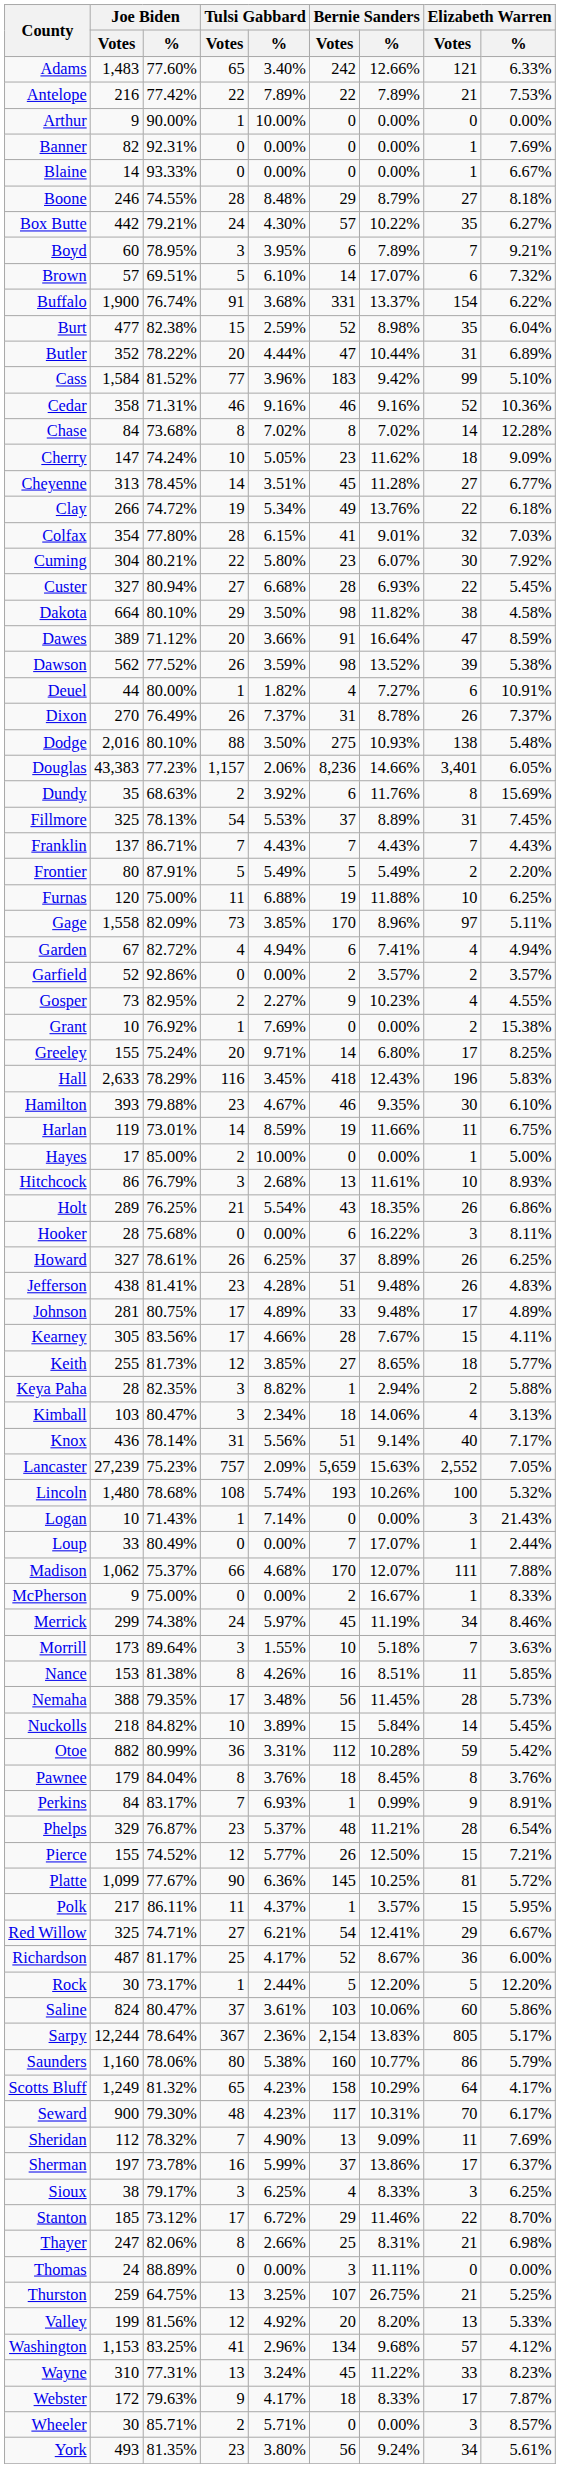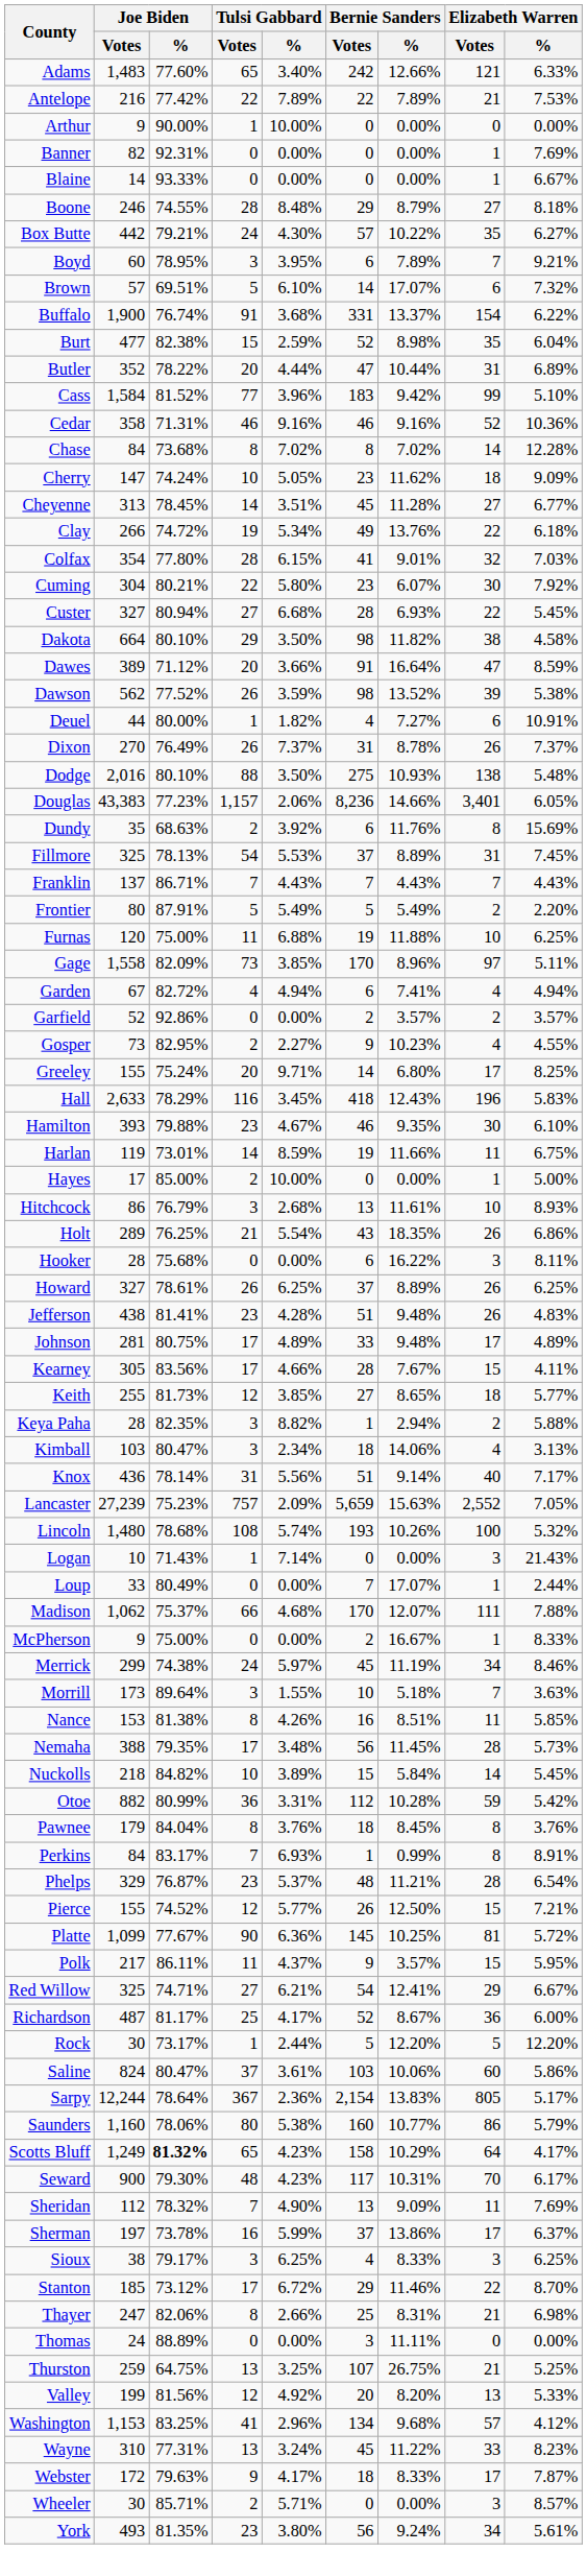 <table class="wikitable sortable mw-collapsible mw-collapsed" style="text-align:right;">
 <tr>
 <th rowspan=2>County</th>
 <th colspan=2>Joe Biden</th>
 <th colspan=2>Tulsi Gabbard</th>
 <th colspan=2>Bernie Sanders</th>
 <th colspan=2>Elizabeth Warren</th>
 </tr>
 <tr>
 <th>Votes</th>
 <th>%</th>
 <th>Votes</th>
 <th>%</th>
 <th>Votes</th>
 <th>%</th>
 <th>Votes</th>
 <th>%</th>
 </tr>
 <tr>
 <td><a href='#'>Adams</a></td>
 <td>1,483</td>
 <td>77.60%</td>
 <td>65</td>
 <td>3.40%</td>
 <td>242</td>
 <td>12.66%</td>
 <td>121</td>
 <td>6.33%</td>
 </tr>
 <tr>
 <td><a href='#'>Antelope</a></td>
 <td>216</td>
 <td>77.42%</td>
 <td>22</td>
 <td>7.89%</td>
 <td>22</td>
 <td>7.89%</td>
 <td>21</td>
 <td>7.53%</td>
 </tr>
 <tr>
 <td><a href='#'>Arthur</a></td>
 <td>9</td>
 <td>90.00%</td>
 <td>1</td>
 <td>10.00%</td>
 <td>0</td>
 <td>0.00%</td>
 <td>0</td>
 <td>0.00%</td>
 </tr>
 <tr>
 <td><a href='#'>Banner</a></td>
 <td>82</td>
 <td>92.31%</td>
 <td>0</td>
 <td>0.00%</td>
 <td>0</td>
 <td>0.00%</td>
 <td>1</td>
 <td>7.69%</td>
 </tr>
 <tr>
 <td><a href='#'>Blaine</a></td>
 <td>14</td>
 <td>93.33%</td>
 <td>0</td>
 <td>0.00%</td>
 <td>0</td>
 <td>0.00%</td>
 <td>1</td>
 <td>6.67%</td>
 </tr>
 <tr>
 <td><a href='#'>Boone</a></td>
 <td>246</td>
 <td>74.55%</td>
 <td>28</td>
 <td>8.48%</td>
 <td>29</td>
 <td>8.79%</td>
 <td>27</td>
 <td>8.18%</td>
 </tr>
 <tr>
 <td><a href='#'>Box Butte</a></td>
 <td>442</td>
 <td>79.21%</td>
 <td>24</td>
 <td>4.30%</td>
 <td>57</td>
 <td>10.22%</td>
 <td>35</td>
 <td>6.27%</td>
 </tr>
 <tr>
 <td><a href='#'>Boyd</a></td>
 <td>60</td>
 <td>78.95%</td>
 <td>3</td>
 <td>3.95%</td>
 <td>6</td>
 <td>7.89%</td>
 <td>7</td>
 <td>9.21%</td>
 </tr>
 <tr>
 <td><a href='#'>Brown</a></td>
 <td>57</td>
 <td>69.51%</td>
 <td>5</td>
 <td>6.10%</td>
 <td>14</td>
 <td>17.07%</td>
 <td>6</td>
 <td>7.32%</td>
 </tr>
 <tr>
 <td><a href='#'>Buffalo</a></td>
 <td>1,900</td>
 <td>76.74%</td>
 <td>91</td>
 <td>3.68%</td>
 <td>331</td>
 <td>13.37%</td>
 <td>154</td>
 <td>6.22%</td>
 </tr>
 <tr>
 <td><a href='#'>Burt</a></td>
 <td>477</td>
 <td>82.38%</td>
 <td>15</td>
 <td>2.59%</td>
 <td>52</td>
 <td>8.98%</td>
 <td>35</td>
 <td>6.04%</td>
 </tr>
 <tr>
 <td><a href='#'>Butler</a></td>
 <td>352</td>
 <td>78.22%</td>
 <td>20</td>
 <td>4.44%</td>
 <td>47</td>
 <td>10.44%</td>
 <td>31</td>
 <td>6.89%</td>
 </tr>
 <tr>
 <td><a href='#'>Cass</a></td>
 <td>1,584</td>
 <td>81.52%</td>
 <td>77</td>
 <td>3.96%</td>
 <td>183</td>
 <td>9.42%</td>
 <td>99</td>
 <td>5.10%</td>
 </tr>
 <tr>
 <td><a href='#'>Cedar</a></td>
 <td>358</td>
 <td>71.31%</td>
 <td>46</td>
 <td>9.16%</td>
 <td>46</td>
 <td>9.16%</td>
 <td>52</td>
 <td>10.36%</td>
 </tr>
 <tr>
 <td><a href='#'>Chase</a></td>
 <td>84</td>
 <td>73.68%</td>
 <td>8</td>
 <td>7.02%</td>
 <td>8</td>
 <td>7.02%</td>
 <td>14</td>
 <td>12.28%</td>
 </tr>
 <tr>
 <td><a href='#'>Cherry</a></td>
 <td>147</td>
 <td>74.24%</td>
 <td>10</td>
 <td>5.05%</td>
 <td>23</td>
 <td>11.62%</td>
 <td>18</td>
 <td>9.09%</td>
 </tr>
 <tr>
 <td><a href='#'>Cheyenne</a></td>
 <td>313</td>
 <td>78.45%</td>
 <td>14</td>
 <td>3.51%</td>
 <td>45</td>
 <td>11.28%</td>
 <td>27</td>
 <td>6.77%</td>
 </tr>
 <tr>
 <td><a href='#'>Clay</a></td>
 <td>266</td>
 <td>74.72%</td>
 <td>19</td>
 <td>5.34%</td>
 <td>49</td>
 <td>13.76%</td>
 <td>22</td>
 <td>6.18%</td>
 </tr>
 <tr>
 <td><a href='#'>Colfax</a></td>
 <td>354</td>
 <td>77.80%</td>
 <td>28</td>
 <td>6.15%</td>
 <td>41</td>
 <td>9.01%</td>
 <td>32</td>
 <td>7.03%</td>
 </tr>
 <tr>
 <td><a href='#'>Cuming</a></td>
 <td>304</td>
 <td>80.21%</td>
 <td>22</td>
 <td>5.80%</td>
 <td>23</td>
 <td>6.07%</td>
 <td>30</td>
 <td>7.92%</td>
 </tr>
 <tr>
 <td><a href='#'>Custer</a></td>
 <td>327</td>
 <td>80.94%</td>
 <td>27</td>
 <td>6.68%</td>
 <td>28</td>
 <td>6.93%</td>
 <td>22</td>
 <td>5.45%</td>
 </tr>
 <tr>
 <td><a href='#'>Dakota</a></td>
 <td>664</td>
 <td>80.10%</td>
 <td>29</td>
 <td>3.50%</td>
 <td>98</td>
 <td>11.82%</td>
 <td>38</td>
 <td>4.58%</td>
 </tr>
 <tr>
 <td><a href='#'>Dawes</a></td>
 <td>389</td>
 <td>71.12%</td>
 <td>20</td>
 <td>3.66%</td>
 <td>91</td>
 <td>16.64%</td>
 <td>47</td>
 <td>8.59%</td>
 </tr>
 <tr>
 <td><a href='#'>Dawson</a></td>
 <td>562</td>
 <td>77.52%</td>
 <td>26</td>
 <td>3.59%</td>
 <td>98</td>
 <td>13.52%</td>
 <td>39</td>
 <td>5.38%</td>
 </tr>
 <tr>
 <td><a href='#'>Deuel</a></td>
 <td>44</td>
 <td>80.00%</td>
 <td>1</td>
 <td>1.82%</td>
 <td>4</td>
 <td>7.27%</td>
 <td>6</td>
 <td>10.91%</td>
 </tr>
 <tr>
 <td><a href='#'>Dixon</a></td>
 <td>270</td>
 <td>76.49%</td>
 <td>26</td>
 <td>7.37%</td>
 <td>31</td>
 <td>8.78%</td>
 <td>26</td>
 <td>7.37%</td>
 </tr>
 <tr>
 <td><a href='#'>Dodge</a></td>
 <td>2,016</td>
 <td>80.10%</td>
 <td>88</td>
 <td>3.50%</td>
 <td>275</td>
 <td>10.93%</td>
 <td>138</td>
 <td>5.48%</td>
 </tr>
 <tr>
 <td><a href='#'>Douglas</a></td>
 <td>43,383</td>
 <td>77.23%</td>
 <td>1,157</td>
 <td>2.06%</td>
 <td>8,236</td>
 <td>14.66%</td>
 <td>3,401</td>
 <td>6.05%</td>
 </tr>
 <tr>
 <td><a href='#'>Dundy</a></td>
 <td>35</td>
 <td>68.63%</td>
 <td>2</td>
 <td>3.92%</td>
 <td>6</td>
 <td>11.76%</td>
 <td>8</td>
 <td>15.69%</td>
 </tr>
 <tr>
 <td><a href='#'>Fillmore</a></td>
 <td>325</td>
 <td>78.13%</td>
 <td>54</td>
 <td>5.53%</td>
 <td>37</td>
 <td>8.89%</td>
 <td>31</td>
 <td>7.45%</td>
 </tr>
 <tr>
 <td><a href='#'>Franklin</a></td>
 <td>137</td>
 <td>86.71%</td>
 <td>7</td>
 <td>4.43%</td>
 <td>7</td>
 <td>4.43%</td>
 <td>7</td>
 <td>4.43%</td>
 </tr>
 <tr>
 <td><a href='#'>Frontier</a></td>
 <td>80</td>
 <td>87.91%</td>
 <td>5</td>
 <td>5.49%</td>
 <td>5</td>
 <td>5.49%</td>
 <td>2</td>
 <td>2.20%</td>
 </tr>
 <tr>
 <td><a href='#'>Furnas</a></td>
 <td>120</td>
 <td>75.00%</td>
 <td>11</td>
 <td>6.88%</td>
 <td>19</td>
 <td>11.88%</td>
 <td>10</td>
 <td>6.25%</td>
 </tr>
 <tr>
 <td><a href='#'>Gage</a></td>
 <td>1,558</td>
 <td>82.09%</td>
 <td>73</td>
 <td>3.85%</td>
 <td>170</td>
 <td>8.96%</td>
 <td>97</td>
 <td>5.11%</td>
 </tr>
 <tr>
 <td><a href='#'>Garden</a></td>
 <td>67</td>
 <td>82.72%</td>
 <td>4</td>
 <td>4.94%</td>
 <td>6</td>
 <td>7.41%</td>
 <td>4</td>
 <td>4.94%</td>
 </tr>
 <tr>
 <td><a href='#'>Garfield</a></td>
 <td>52</td>
 <td>92.86%</td>
 <td>0</td>
 <td>0.00%</td>
 <td>2</td>
 <td>3.57%</td>
 <td>2</td>
 <td>3.57%</td>
 </tr>
 <tr>
 <td><a href='#'>Gosper</a></td>
 <td>73</td>
 <td>82.95%</td>
 <td>2</td>
 <td>2.27%</td>
 <td>9</td>
 <td>10.23%</td>
 <td>4</td>
 <td>4.55%</td>
 </tr>
 <tr>
-<td><a href='#'>Grant</a></td>
-<td>10</td>
-<td>76.92%</td>
-<td>1</td>
-<td>7.69%</td>
-<td>0</td>
-<td>0.00%</td>
-<td>2</td>
-<td>15.38%</td>
-</tr>
-<tr>
 <td><a href='#'>Greeley</a></td>
 <td>155</td>
 <td>75.24%</td>
 <td>20</td>
 <td>9.71%</td>
 <td>14</td>
 <td>6.80%</td>
 <td>17</td>
 <td>8.25%</td>
 </tr>
 <tr>
 <td><a href='#'>Hall</a></td>
 <td>2,633</td>
 <td>78.29%</td>
 <td>116</td>
 <td>3.45%</td>
 <td>418</td>
 <td>12.43%</td>
 <td>196</td>
 <td>5.83%</td>
 </tr>
 <tr>
 <td><a href='#'>Hamilton</a></td>
 <td>393</td>
 <td>79.88%</td>
 <td>23</td>
 <td>4.67%</td>
 <td>46</td>
 <td>9.35%</td>
 <td>30</td>
 <td>6.10%</td>
 </tr>
 <tr>
 <td><a href='#'>Harlan</a></td>
 <td>119</td>
 <td>73.01%</td>
 <td>14</td>
 <td>8.59%</td>
 <td>19</td>
 <td>11.66%</td>
 <td>11</td>
 <td>6.75%</td>
 </tr>
 <tr>
 <td><a href='#'>Hayes</a></td>
 <td>17</td>
 <td>85.00%</td>
 <td>2</td>
 <td>10.00%</td>
 <td>0</td>
 <td>0.00%</td>
 <td>1</td>
 <td>5.00%</td>
 </tr>
 <tr>
 <td><a href='#'>Hitchcock</a></td>
 <td>86</td>
 <td>76.79%</td>
 <td>3</td>
 <td>2.68%</td>
 <td>13</td>
 <td>11.61%</td>
 <td>10</td>
 <td>8.93%</td>
 </tr>
 <tr>
 <td><a href='#'>Holt</a></td>
 <td>289</td>
 <td>76.25%</td>
 <td>21</td>
 <td>5.54%</td>
 <td>43</td>
 <td>18.35%</td>
 <td>26</td>
 <td>6.86%</td>
 </tr>
 <tr>
 <td><a href='#'>Hooker</a></td>
 <td>28</td>
 <td>75.68%</td>
 <td>0</td>
 <td>0.00%</td>
 <td>6</td>
 <td>16.22%</td>
 <td>3</td>
 <td>8.11%</td>
 </tr>
 <tr>
 <td><a href='#'>Howard</a></td>
 <td>327</td>
 <td>78.61%</td>
 <td>26</td>
 <td>6.25%</td>
 <td>37</td>
 <td>8.89%</td>
 <td>26</td>
 <td>6.25%</td>
 </tr>
 <tr>
 <td><a href='#'>Jefferson</a></td>
 <td>438</td>
 <td>81.41%</td>
 <td>23</td>
 <td>4.28%</td>
 <td>51</td>
 <td>9.48%</td>
 <td>26</td>
 <td>4.83%</td>
 </tr>
 <tr>
 <td><a href='#'>Johnson</a></td>
 <td>281</td>
 <td>80.75%</td>
 <td>17</td>
 <td>4.89%</td>
 <td>33</td>
 <td>9.48%</td>
 <td>17</td>
 <td>4.89%</td>
 </tr>
 <tr>
 <td><a href='#'>Kearney</a></td>
 <td>305</td>
 <td>83.56%</td>
 <td>17</td>
 <td>4.66%</td>
 <td>28</td>
 <td>7.67%</td>
 <td>15</td>
 <td>4.11%</td>
 </tr>
 <tr>
 <td><a href='#'>Keith</a></td>
 <td>255</td>
 <td>81.73%</td>
 <td>12</td>
 <td>3.85%</td>
 <td>27</td>
 <td>8.65%</td>
 <td>18</td>
 <td>5.77%</td>
 </tr>
 <tr>
 <td><a href='#'>Keya Paha</a></td>
 <td>28</td>
 <td>82.35%</td>
 <td>3</td>
 <td>8.82%</td>
 <td>1</td>
 <td>2.94%</td>
 <td>2</td>
 <td>5.88%</td>
 </tr>
 <tr>
 <td><a href='#'>Kimball</a></td>
 <td>103</td>
 <td>80.47%</td>
 <td>3</td>
 <td>2.34%</td>
 <td>18</td>
 <td>14.06%</td>
 <td>4</td>
 <td>3.13%</td>
 </tr>
 <tr>
 <td><a href='#'>Knox</a></td>
 <td>436</td>
 <td>78.14%</td>
 <td>31</td>
 <td>5.56%</td>
 <td>51</td>
 <td>9.14%</td>
 <td>40</td>
 <td>7.17%</td>
 </tr>
 <tr>
 <td><a href='#'>Lancaster</a></td>
 <td>27,239</td>
 <td>75.23%</td>
 <td>757</td>
 <td>2.09%</td>
 <td>5,659</td>
 <td>15.63%</td>
 <td>2,552</td>
 <td>7.05%</td>
 </tr>
 <tr>
 <td><a href='#'>Lincoln</a></td>
 <td>1,480</td>
 <td>78.68%</td>
 <td>108</td>
 <td>5.74%</td>
 <td>193</td>
 <td>10.26%</td>
 <td>100</td>
 <td>5.32%</td>
 </tr>
 <tr>
 <td><a href='#'>Logan</a></td>
 <td>10</td>
 <td>71.43%</td>
 <td>1</td>
 <td>7.14%</td>
 <td>0</td>
 <td>0.00%</td>
 <td>3</td>
 <td>21.43%</td>
 </tr>
 <tr>
 <td><a href='#'>Loup</a></td>
 <td>33</td>
 <td>80.49%</td>
 <td>0</td>
 <td>0.00%</td>
 <td>7</td>
 <td>17.07%</td>
 <td>1</td>
 <td>2.44%</td>
 </tr>
 <tr>
 <td><a href='#'>Madison</a></td>
 <td>1,062</td>
 <td>75.37%</td>
 <td>66</td>
 <td>4.68%</td>
 <td>170</td>
 <td>12.07%</td>
 <td>111</td>
 <td>7.88%</td>
 </tr>
 <tr>
 <td><a href='#'>McPherson</a></td>
 <td>9</td>
 <td>75.00%</td>
 <td>0</td>
 <td>0.00%</td>
 <td>2</td>
 <td>16.67%</td>
 <td>1</td>
 <td>8.33%</td>
 </tr>
 <tr>
 <td><a href='#'>Merrick</a></td>
 <td>299</td>
 <td>74.38%</td>
 <td>24</td>
 <td>5.97%</td>
 <td>45</td>
 <td>11.19%</td>
 <td>34</td>
 <td>8.46%</td>
 </tr>
 <tr>
 <td><a href='#'>Morrill</a></td>
 <td>173</td>
 <td>89.64%</td>
 <td>3</td>
 <td>1.55%</td>
 <td>10</td>
 <td>5.18%</td>
 <td>7</td>
 <td>3.63%</td>
 </tr>
 <tr>
 <td><a href='#'>Nance</a></td>
 <td>153</td>
 <td>81.38%</td>
 <td>8</td>
 <td>4.26%</td>
 <td>16</td>
 <td>8.51%</td>
 <td>11</td>
 <td>5.85%</td>
 </tr>
 <tr>
 <td><a href='#'>Nemaha</a></td>
 <td>388</td>
 <td>79.35%</td>
 <td>17</td>
 <td>3.48%</td>
 <td>56</td>
 <td>11.45%</td>
 <td>28</td>
 <td>5.73%</td>
 </tr>
 <tr>
 <td><a href='#'>Nuckolls</a></td>
 <td>218</td>
 <td>84.82%</td>
 <td>10</td>
 <td>3.89%</td>
 <td>15</td>
 <td>5.84%</td>
 <td>14</td>
 <td>5.45%</td>
 </tr>
 <tr>
 <td><a href='#'>Otoe</a></td>
 <td>882</td>
 <td>80.99%</td>
 <td>36</td>
 <td>3.31%</td>
 <td>112</td>
 <td>10.28%</td>
 <td>59</td>
 <td>5.42%</td>
 </tr>
 <tr>
 <td><a href='#'>Pawnee</a></td>
 <td>179</td>
 <td>84.04%</td>
 <td>8</td>
 <td>3.76%</td>
 <td>18</td>
 <td>8.45%</td>
 <td>8</td>
 <td>3.76%</td>
 </tr>
 <tr>
 <td><a href='#'>Perkins</a></td>
 <td>84</td>
 <td>83.17%</td>
 <td>7</td>
 <td>6.93%</td>
 <td>1</td>
 <td>0.99%</td>
-<td>9</td>
+<td>8</td>
 <td>8.91%</td>
 </tr>
 <tr>
 <td><a href='#'>Phelps</a></td>
 <td>329</td>
 <td>76.87%</td>
 <td>23</td>
 <td>5.37%</td>
 <td>48</td>
 <td>11.21%</td>
 <td>28</td>
 <td>6.54%</td>
 </tr>
 <tr>
 <td><a href='#'>Pierce</a></td>
 <td>155</td>
 <td>74.52%</td>
 <td>12</td>
 <td>5.77%</td>
 <td>26</td>
 <td>12.50%</td>
 <td>15</td>
 <td>7.21%</td>
 </tr>
 <tr>
 <td><a href='#'>Platte</a></td>
 <td>1,099</td>
 <td>77.67%</td>
 <td>90</td>
 <td>6.36%</td>
 <td>145</td>
 <td>10.25%</td>
 <td>81</td>
 <td>5.72%</td>
 </tr>
 <tr>
 <td><a href='#'>Polk</a></td>
 <td>217</td>
 <td>86.11%</td>
 <td>11</td>
 <td>4.37%</td>
-<td>1</td>
+<td>9</td>
 <td>3.57%</td>
 <td>15</td>
 <td>5.95%</td>
 </tr>
 <tr>
 <td><a href='#'>Red Willow</a></td>
 <td>325</td>
 <td>74.71%</td>
 <td>27</td>
 <td>6.21%</td>
 <td>54</td>
 <td>12.41%</td>
 <td>29</td>
 <td>6.67%</td>
 </tr>
 <tr>
 <td><a href='#'>Richardson</a></td>
 <td>487</td>
 <td>81.17%</td>
 <td>25</td>
 <td>4.17%</td>
 <td>52</td>
 <td>8.67%</td>
 <td>36</td>
 <td>6.00%</td>
 </tr>
 <tr>
 <td><a href='#'>Rock</a></td>
 <td>30</td>
 <td>73.17%</td>
 <td>1</td>
 <td>2.44%</td>
 <td>5</td>
 <td>12.20%</td>
 <td>5</td>
 <td>12.20%</td>
 </tr>
 <tr>
 <td><a href='#'>Saline</a></td>
 <td>824</td>
 <td>80.47%</td>
 <td>37</td>
 <td>3.61%</td>
 <td>103</td>
 <td>10.06%</td>
 <td>60</td>
 <td>5.86%</td>
 </tr>
 <tr>
 <td><a href='#'>Sarpy</a></td>
 <td>12,244</td>
 <td>78.64%</td>
 <td>367</td>
 <td>2.36%</td>
 <td>2,154</td>
 <td>13.83%</td>
 <td>805</td>
 <td>5.17%</td>
 </tr>
 <tr>
 <td><a href='#'>Saunders</a></td>
 <td>1,160</td>
 <td>78.06%</td>
 <td>80</td>
 <td>5.38%</td>
 <td>160</td>
 <td>10.77%</td>
 <td>86</td>
 <td>5.79%</td>
 </tr>
 <tr>
 <td><a href='#'>Scotts Bluff</a></td>
 <td>1,249</td>
-<td>81.32%</td>
+<td><strong>81.32%</strong></td>
 <td>65</td>
 <td>4.23%</td>
 <td>158</td>
 <td>10.29%</td>
 <td>64</td>
 <td>4.17%</td>
 </tr>
 <tr>
 <td><a href='#'>Seward</a></td>
 <td>900</td>
 <td>79.30%</td>
 <td>48</td>
 <td>4.23%</td>
 <td>117</td>
 <td>10.31%</td>
 <td>70</td>
 <td>6.17%</td>
 </tr>
 <tr>
 <td><a href='#'>Sheridan</a></td>
 <td>112</td>
 <td>78.32%</td>
 <td>7</td>
 <td>4.90%</td>
 <td>13</td>
 <td>9.09%</td>
 <td>11</td>
 <td>7.69%</td>
 </tr>
 <tr>
 <td><a href='#'>Sherman</a></td>
 <td>197</td>
 <td>73.78%</td>
 <td>16</td>
 <td>5.99%</td>
 <td>37</td>
 <td>13.86%</td>
 <td>17</td>
 <td>6.37%</td>
 </tr>
 <tr>
 <td><a href='#'>Sioux</a></td>
 <td>38</td>
 <td>79.17%</td>
 <td>3</td>
 <td>6.25%</td>
 <td>4</td>
 <td>8.33%</td>
 <td>3</td>
 <td>6.25%</td>
 </tr>
 <tr>
 <td><a href='#'>Stanton</a></td>
 <td>185</td>
 <td>73.12%</td>
 <td>17</td>
 <td>6.72%</td>
 <td>29</td>
 <td>11.46%</td>
 <td>22</td>
 <td>8.70%</td>
 </tr>
 <tr>
 <td><a href='#'>Thayer</a></td>
 <td>247</td>
 <td>82.06%</td>
 <td>8</td>
 <td>2.66%</td>
 <td>25</td>
 <td>8.31%</td>
 <td>21</td>
 <td>6.98%</td>
 </tr>
 <tr>
 <td><a href='#'>Thomas</a></td>
 <td>24</td>
 <td>88.89%</td>
 <td>0</td>
 <td>0.00%</td>
 <td>3</td>
 <td>11.11%</td>
 <td>0</td>
 <td>0.00%</td>
 </tr>
 <tr>
 <td><a href='#'>Thurston</a></td>
 <td>259</td>
 <td>64.75%</td>
 <td>13</td>
 <td>3.25%</td>
 <td>107</td>
 <td>26.75%</td>
 <td>21</td>
 <td>5.25%</td>
 </tr>
 <tr>
 <td><a href='#'>Valley</a></td>
 <td>199</td>
 <td>81.56%</td>
 <td>12</td>
 <td>4.92%</td>
 <td>20</td>
 <td>8.20%</td>
 <td>13</td>
 <td>5.33%</td>
 </tr>
 <tr>
 <td><a href='#'>Washington</a></td>
 <td>1,153</td>
 <td>83.25%</td>
 <td>41</td>
 <td>2.96%</td>
 <td>134</td>
 <td>9.68%</td>
 <td>57</td>
 <td>4.12%</td>
 </tr>
 <tr>
 <td><a href='#'>Wayne</a></td>
 <td>310</td>
 <td>77.31%</td>
 <td>13</td>
 <td>3.24%</td>
 <td>45</td>
 <td>11.22%</td>
 <td>33</td>
 <td>8.23%</td>
 </tr>
 <tr>
 <td><a href='#'>Webster</a></td>
 <td>172</td>
 <td>79.63%</td>
 <td>9</td>
 <td>4.17%</td>
 <td>18</td>
 <td>8.33%</td>
 <td>17</td>
 <td>7.87%</td>
 </tr>
 <tr>
 <td><a href='#'>Wheeler</a></td>
 <td>30</td>
 <td>85.71%</td>
 <td>2</td>
 <td>5.71%</td>
 <td>0</td>
 <td>0.00%</td>
 <td>3</td>
 <td>8.57%</td>
 </tr>
 <tr>
 <td><a href='#'>York</a></td>
 <td>493</td>
 <td>81.35%</td>
 <td>23</td>
 <td>3.80%</td>
 <td>56</td>
 <td>9.24%</td>
 <td>34</td>
 <td>5.61%</td>
 </tr>
 </table>
